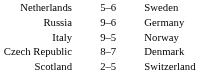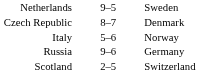 <table style="text-align:center">
 <tr>
 <th width=200></th>
 <th width=100></th>
 <th width=200></th>
 </tr>
 <tr>
 <td align=right>Netherlands </td>
+<td>9–5</td>
+<td align=left> Sweden</td>
+</tr>
+<tr>
+<td align=right>Czech Republic </td>
+<td>8–7</td>
+<td align=left> Denmark</td>
+</tr>
+<tr>
+<td align=right>Italy </td>
 <td>5–6</td>
-<td align=left> Sweden</td>
+<td align=left> Norway</td>
 </tr>
 <tr>
 <td align=right>Russia </td>
 <td>9–6</td>
 <td align=left> Germany</td>
 </tr>
 <tr>
-<td align=right>Italy </td>
-<td>9–5</td>
-<td align=left> Norway</td>
-</tr>
-<tr>
-<td align=right>Czech Republic </td>
-<td>8–7</td>
-<td align=left> Denmark</td>
-</tr>
-<tr>
 <td align=right>Scotland </td>
 <td>2–5</td>
 <td align=left> Switzerland</td>
 </tr>
 </table>
